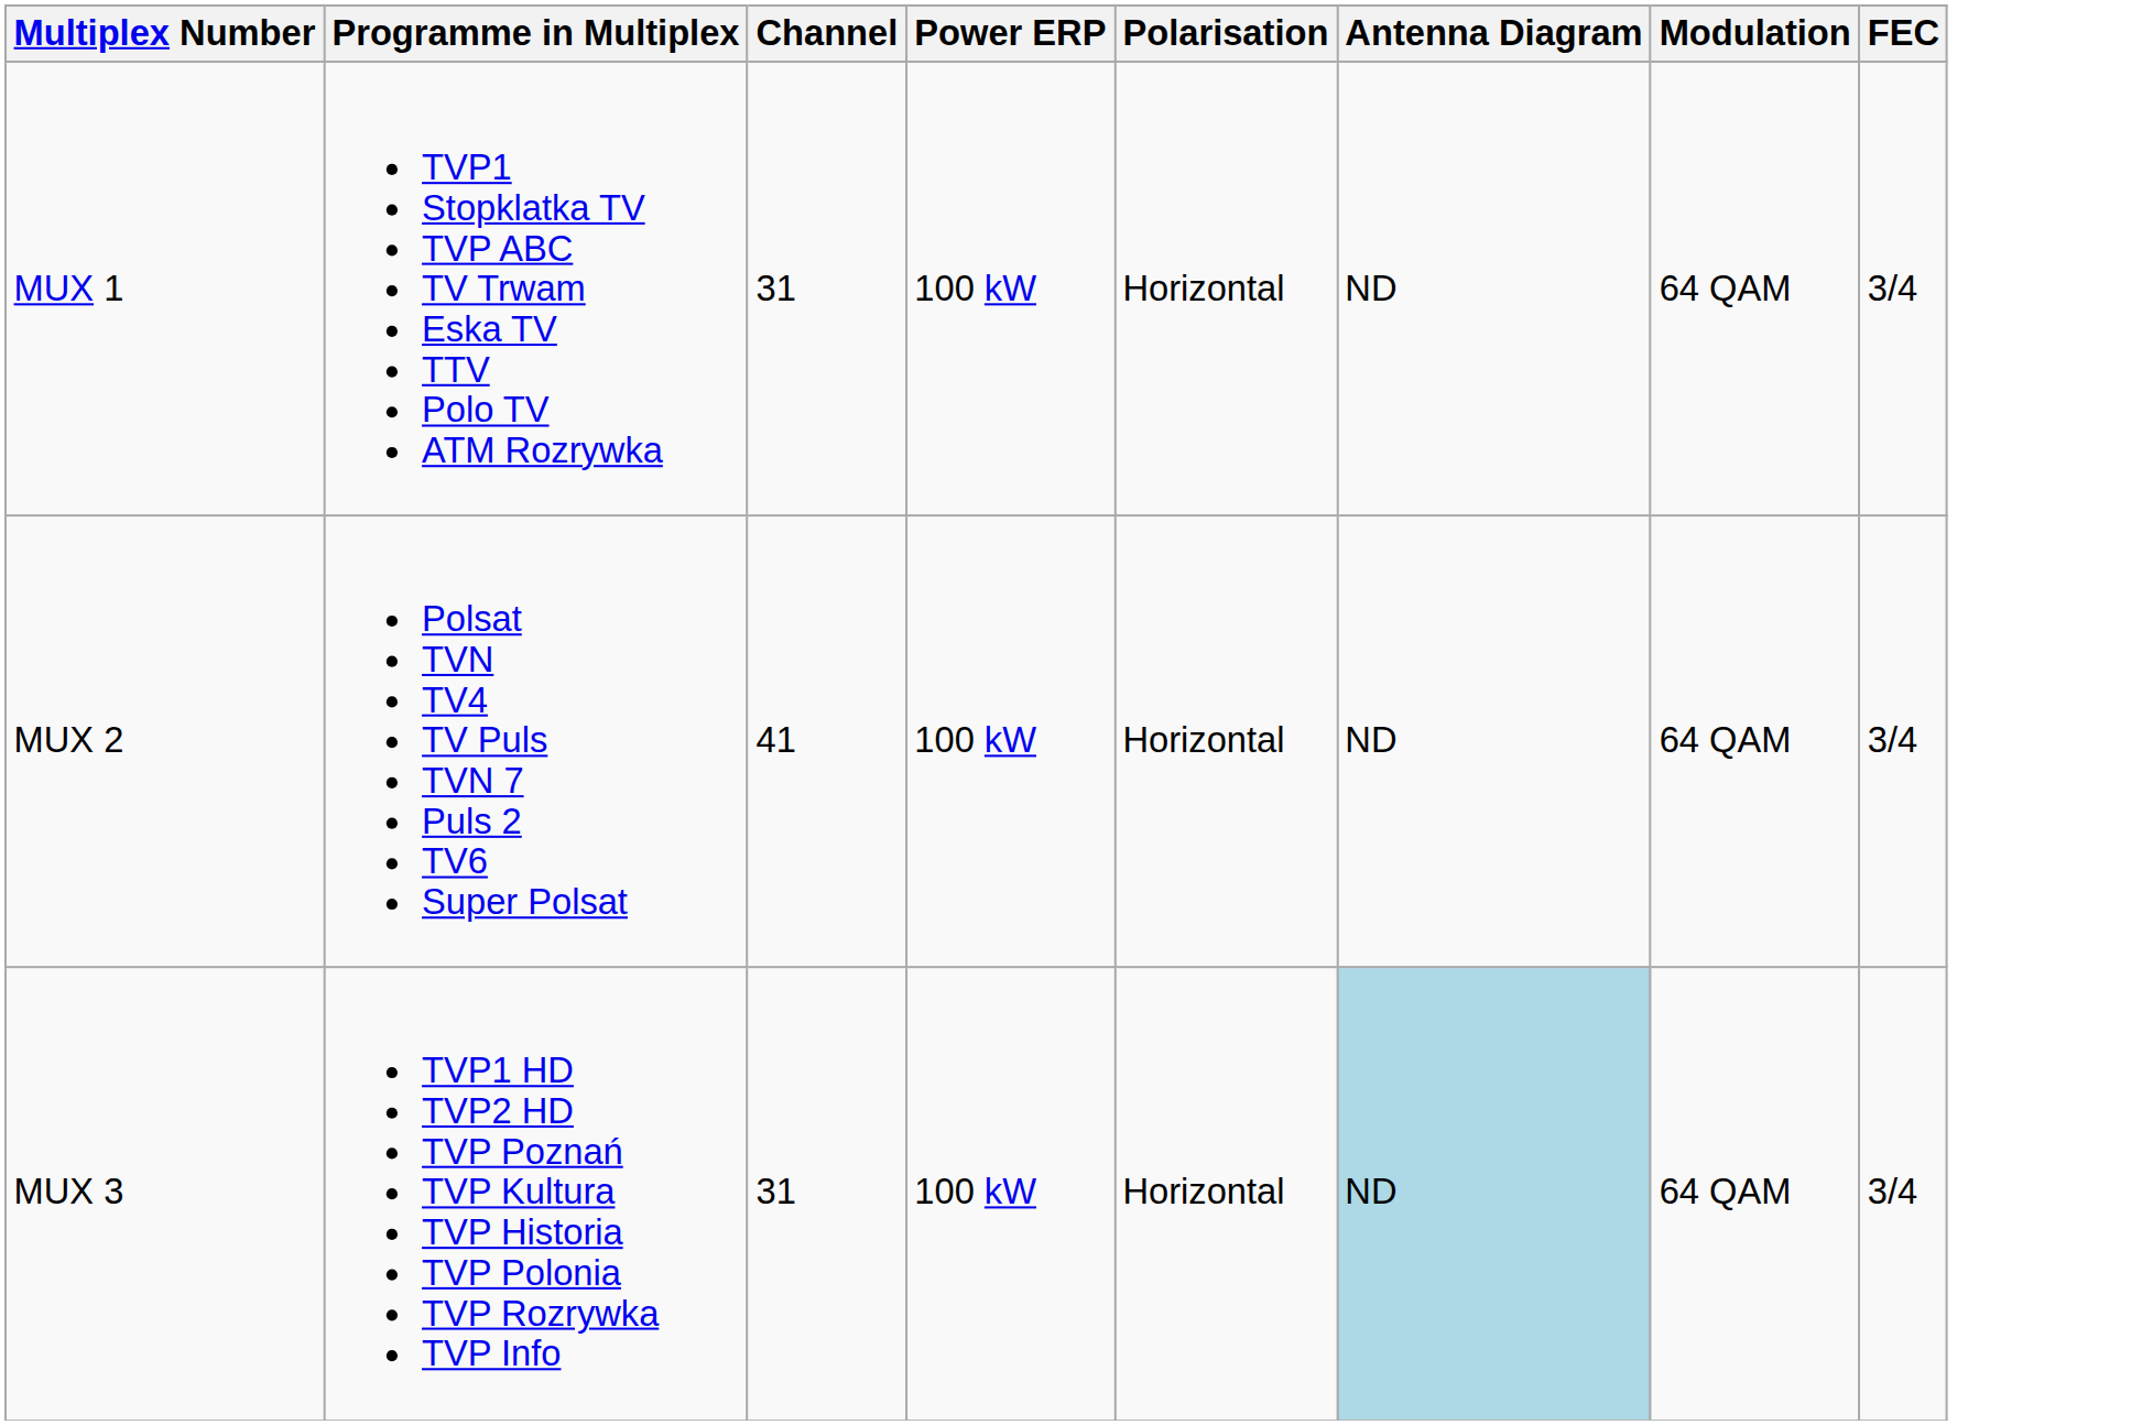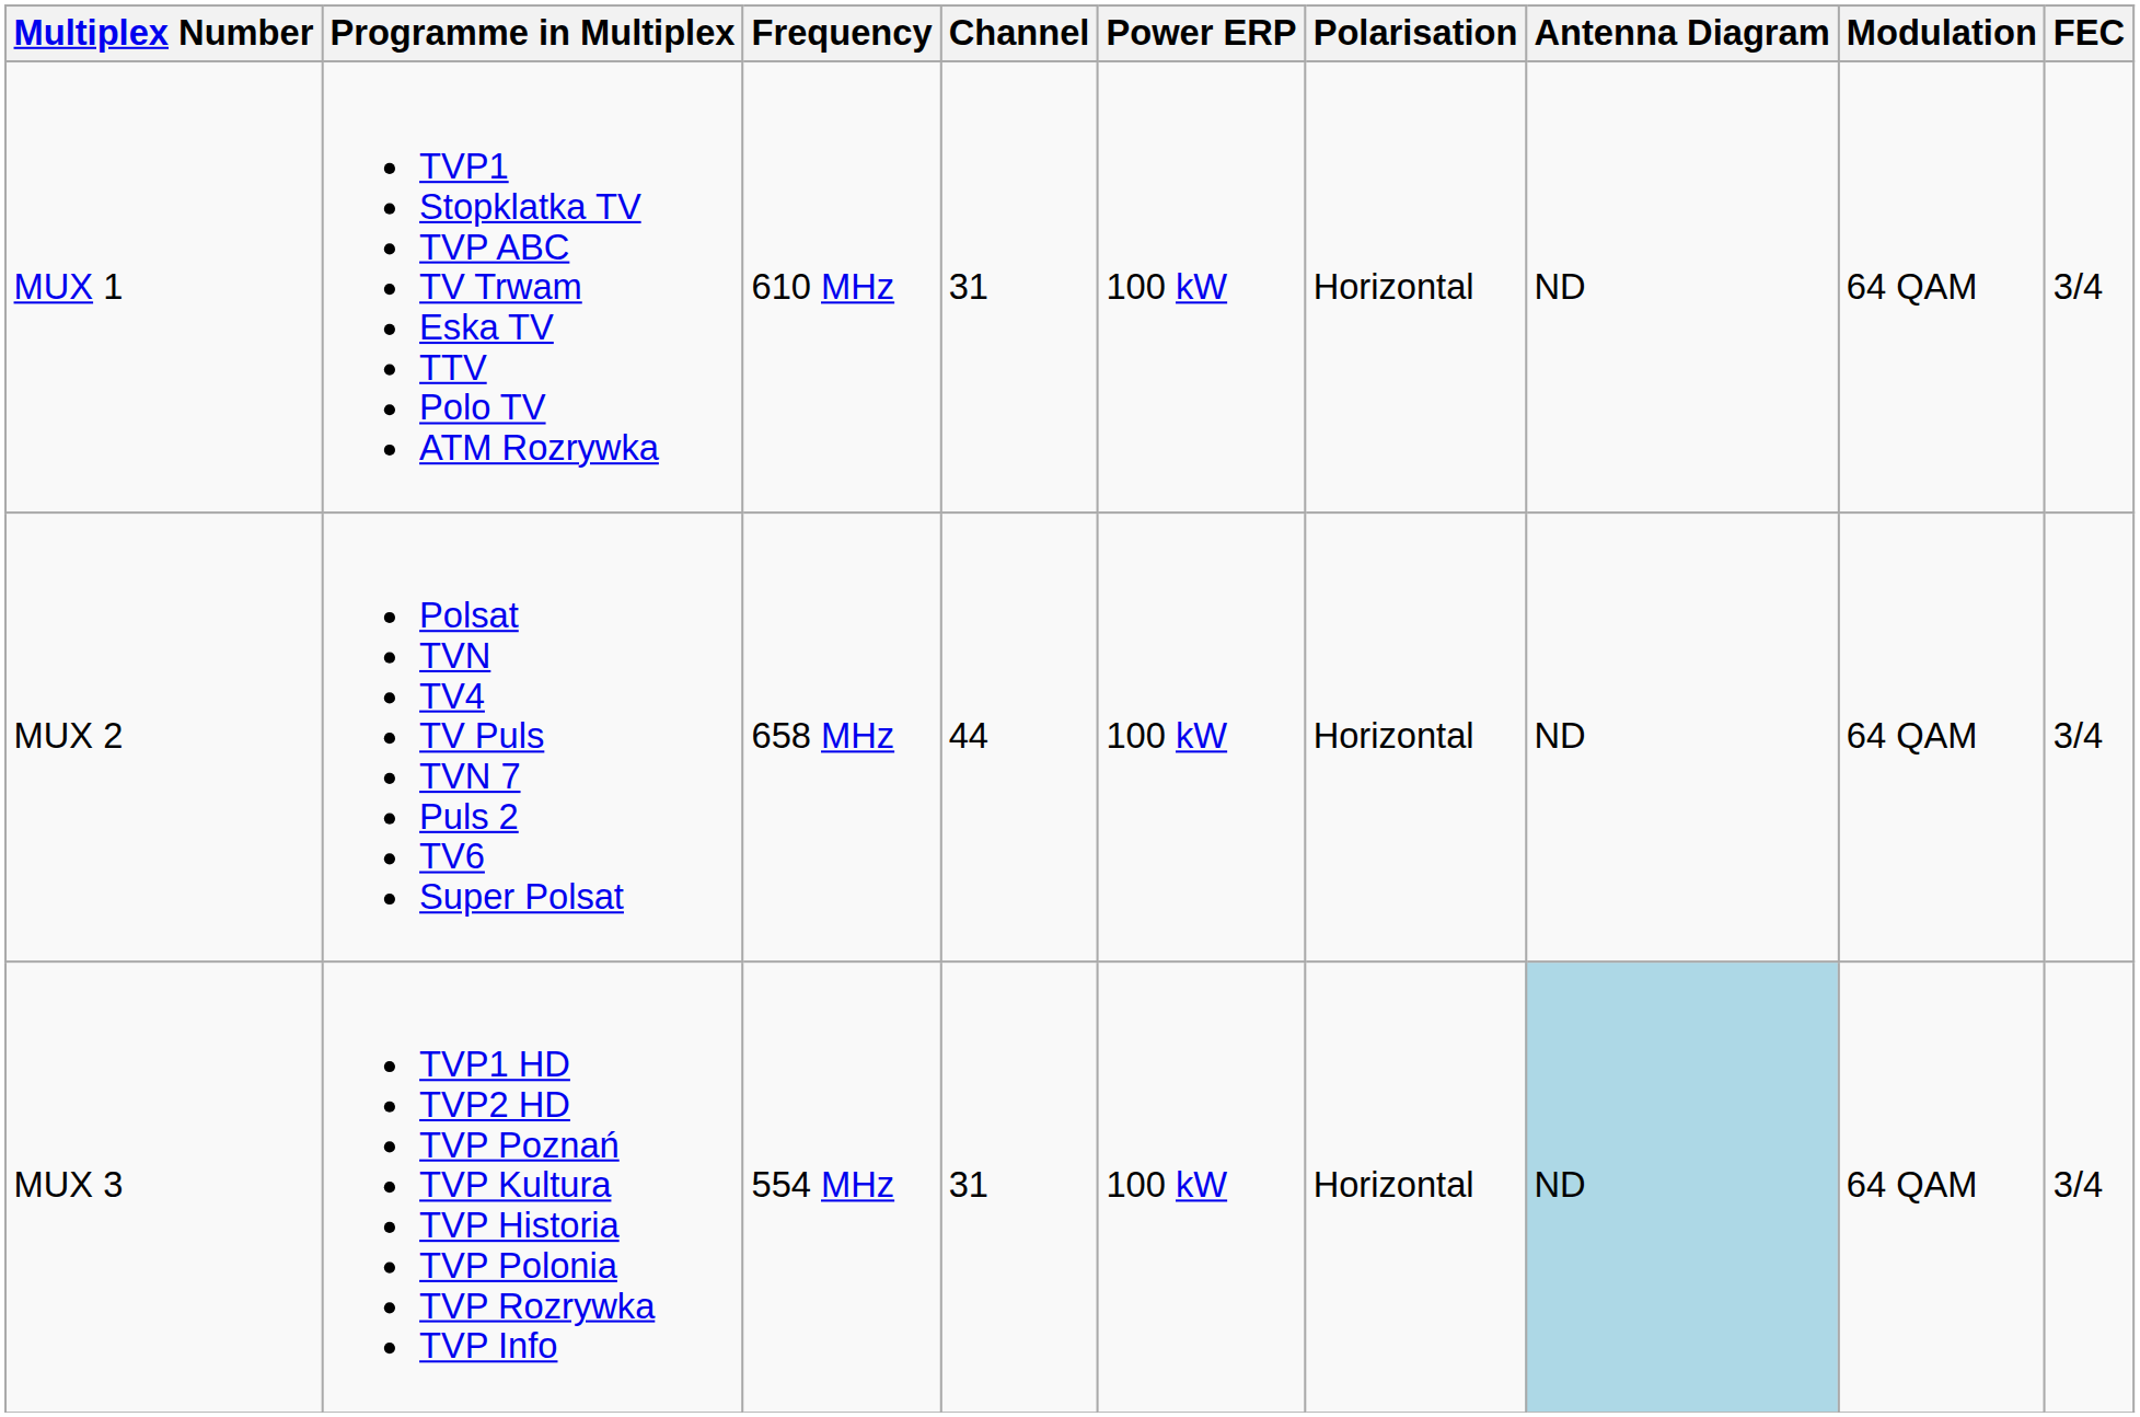 <table class="wikitable">
 <tr>
 <th><a href='#'>Multiplex</a> Number</th>
 <th>Programme in Multiplex</th>
+<th>Frequency</th>
 <th>Channel</th>
 <th>Power ERP</th>
 <th>Polarisation</th>
 <th>Antenna Diagram</th>
 <th>Modulation</th>
 <th>FEC</th>
 </tr>
 <tr>
 <td><a href='#'>MUX</a> 1</td>
 <td><br><ul><li><a href='#'>TVP1</a></li><li><a href='#'>Stopklatka TV</a></li><li><a href='#'>TVP ABC</a></li><li><a href='#'>TV Trwam</a></li><li><a href='#'>Eska TV</a></li><li><a href='#'>TTV</a></li><li><a href='#'>Polo TV</a></li><li><a href='#'>ATM Rozrywka</a></li></ul></td>
+<td>610 <a href='#'>MHz</a></td>
 <td>31</td>
 <td>100 <a href='#'>kW</a></td>
 <td>Horizontal</td>
 <td>ND</td>
 <td>64 QAM</td>
 <td>3/4</td>
 </tr>
 <tr>
 <td>MUX 2</td>
 <td><br><ul><li><a href='#'>Polsat</a></li><li><a href='#'>TVN</a></li><li><a href='#'>TV4</a></li><li><a href='#'>TV Puls</a></li><li><a href='#'>TVN 7</a></li><li><a href='#'>Puls 2</a></li><li><a href='#'>TV6</a></li><li><a href='#'>Super Polsat</a></li></ul></td>
-<td>41</td>
+<td>658 <a href='#'>MHz</a></td>
+<td>44</td>
 <td>100 <a href='#'>kW</a></td>
 <td>Horizontal</td>
 <td>ND</td>
 <td>64 QAM</td>
 <td>3/4</td>
 </tr>
 <tr>
 <td>MUX 3</td>
 <td><br><ul><li><a href='#'>TVP1 HD</a></li><li><a href='#'>TVP2 HD</a></li><li><a href='#'>TVP Poznań</a></li><li><a href='#'>TVP Kultura</a></li><li><a href='#'>TVP Historia</a></li><li><a href='#'>TVP Polonia</a></li><li><a href='#'>TVP Rozrywka</a></li><li><a href='#'>TVP Info</a></li></ul></td>
+<td>554 <a href='#'>MHz</a></td>
 <td>31</td>
 <td>100 <a href='#'>kW</a></td>
 <td>Horizontal</td>
 <td style="background: lightblue;">ND</td>
 <td>64 QAM</td>
 <td>3/4</td>
 </tr>
 </table>
